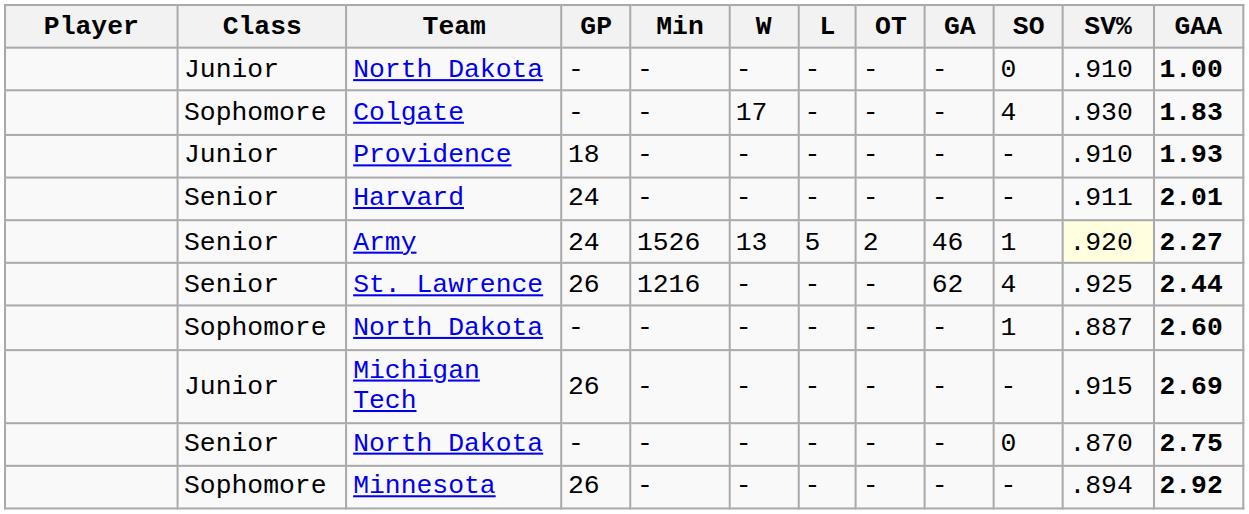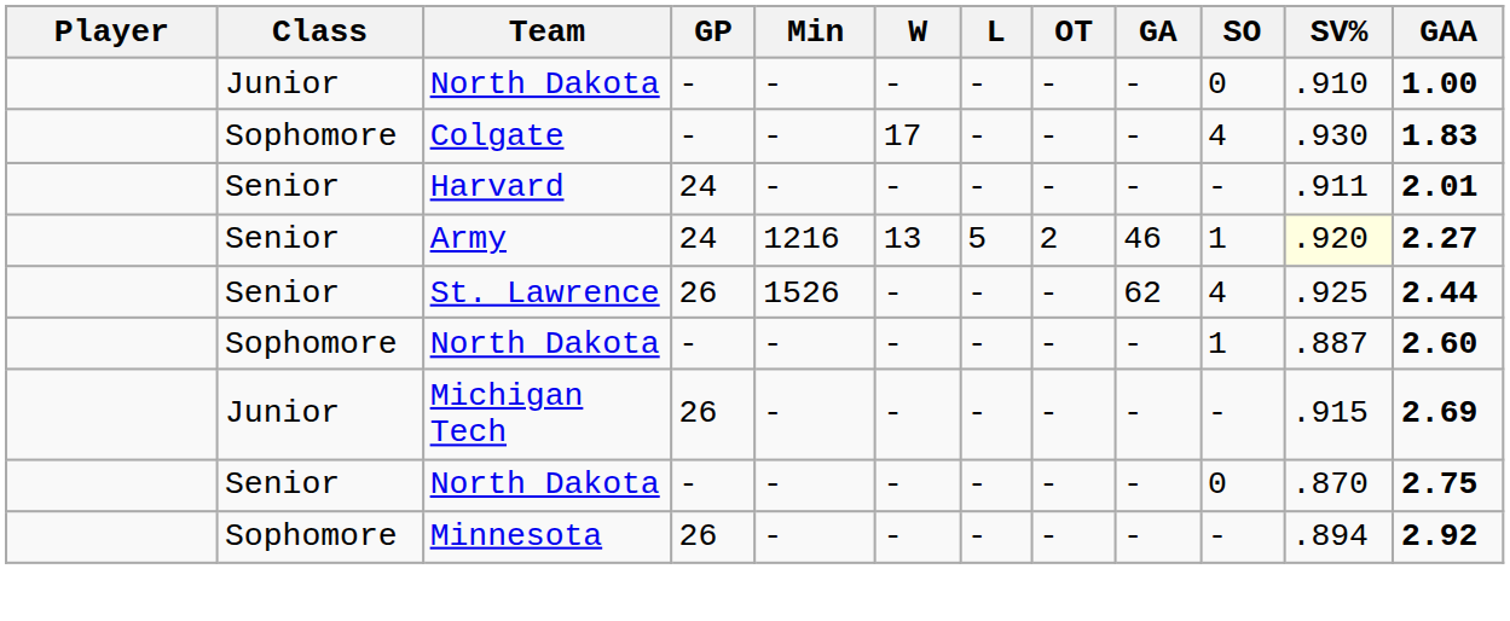 <table class="wikitable sortable">
 <tr>
 <th style="width: 11em;">Player</th>
 <th style="width: 7em;">Class</th>
 <th style="width: 11em;">Team</th>
 <th style="width: 4em;">GP</th>
 <th style="width: 5em;">Min</th>
 <th style="width: 4em;">W</th>
 <th style="width: 4em;">L</th>
 <th style="width: 4em;">OT</th>
 <th style="width: 4em;">GA</th>
 <th style="width: 4em;">SO</th>
 <th style="width: 4em;">SV%</th>
 <th style="width: 4em;">GAA</th>
 </tr>
 <tr>
 <td></td>
 <td>Junior</td>
 <td><a href='#'>North Dakota</a></td>
 <td>-</td>
 <td>-</td>
 <td>-</td>
 <td>-</td>
 <td>-</td>
 <td>-</td>
 <td>0</td>
 <td>.910</td>
 <td><strong>1.00</strong></td>
 </tr>
 <tr>
 <td></td>
 <td>Sophomore</td>
 <td><a href='#'>Colgate</a></td>
 <td>-</td>
 <td>-</td>
 <td>17</td>
 <td>-</td>
 <td>-</td>
 <td>-</td>
 <td>4</td>
 <td>.930</td>
 <td><strong>1.83</strong></td>
 </tr>
 <tr>
 <td></td>
-<td>Junior</td>
-<td><a href='#'>Providence</a></td>
-<td>18</td>
-<td>-</td>
-<td>-</td>
-<td>-</td>
-<td>-</td>
-<td>-</td>
-<td>-</td>
-<td>.910</td>
-<td><strong>1.93</strong></td>
-</tr>
-<tr>
-<td></td>
 <td>Senior</td>
 <td><a href='#'>Harvard</a></td>
 <td>24</td>
 <td>-</td>
 <td>-</td>
 <td>-</td>
 <td>-</td>
 <td>-</td>
 <td>-</td>
 <td>.911</td>
 <td><strong>2.01</strong></td>
 </tr>
 <tr>
 <td></td>
 <td>Senior</td>
 <td><a href='#'>Army</a></td>
 <td>24</td>
-<td>1526</td>
+<td>1216</td>
 <td>13</td>
 <td>5</td>
 <td>2</td>
 <td>46</td>
 <td>1</td>
 <td style="background: lightyellow;">.920</td>
 <td><strong>2.27</strong></td>
 </tr>
 <tr>
 <td></td>
 <td>Senior</td>
 <td><a href='#'>St. Lawrence</a></td>
 <td>26</td>
-<td>1216</td>
+<td>1526</td>
 <td>-</td>
 <td>-</td>
 <td>-</td>
 <td>62</td>
 <td>4</td>
 <td>.925</td>
 <td><strong>2.44</strong></td>
 </tr>
 <tr>
 <td></td>
 <td>Sophomore</td>
 <td><a href='#'>North Dakota</a></td>
 <td>-</td>
 <td>-</td>
 <td>-</td>
 <td>-</td>
 <td>-</td>
 <td>-</td>
 <td>1</td>
 <td>.887</td>
 <td><strong>2.60</strong></td>
 </tr>
 <tr>
 <td></td>
 <td>Junior</td>
 <td><a href='#'>Michigan Tech</a></td>
 <td>26</td>
 <td>-</td>
 <td>-</td>
 <td>-</td>
 <td>-</td>
 <td>-</td>
 <td>-</td>
 <td>.915</td>
 <td><strong>2.69</strong></td>
 </tr>
 <tr>
 <td></td>
 <td>Senior</td>
 <td><a href='#'>North Dakota</a></td>
 <td>-</td>
 <td>-</td>
 <td>-</td>
 <td>-</td>
 <td>-</td>
 <td>-</td>
 <td>0</td>
 <td>.870</td>
 <td><strong>2.75</strong></td>
 </tr>
 <tr>
 <td></td>
 <td>Sophomore</td>
 <td><a href='#'>Minnesota</a></td>
 <td>26</td>
 <td>-</td>
 <td>-</td>
 <td>-</td>
 <td>-</td>
 <td>-</td>
 <td>-</td>
 <td>.894</td>
 <td><strong>2.92</strong></td>
 </tr>
 </table>
